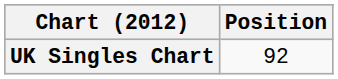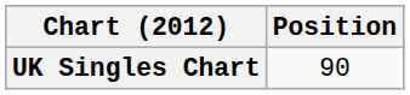 <table class="wikitable plainrowheaders" style="text-align:center">
 <tr>
 <th scope="col">Chart (2012)</th>
 <th scope="col">Position</th>
 </tr>
 <tr>
 <th scope="row">UK Singles Chart</th>
-<td>92</td>
+<td>90</td>
 </tr>
 </table>
